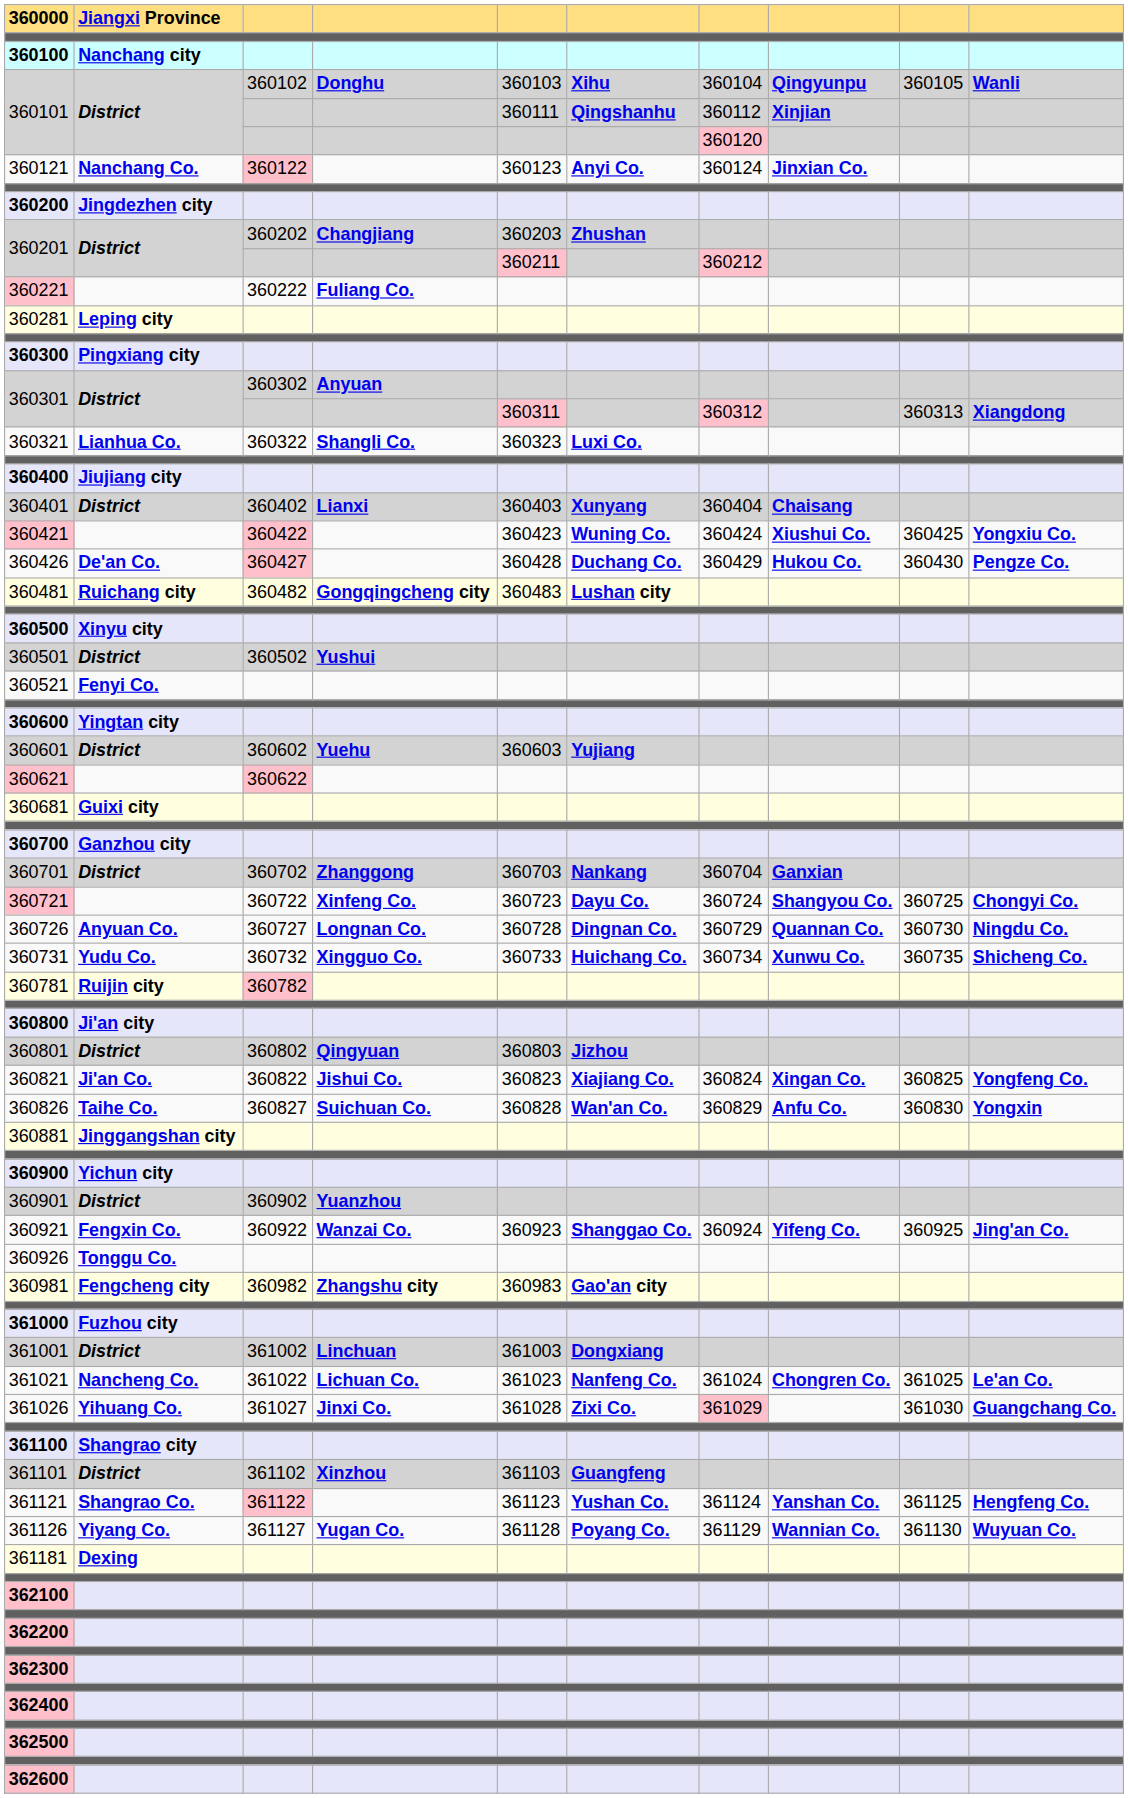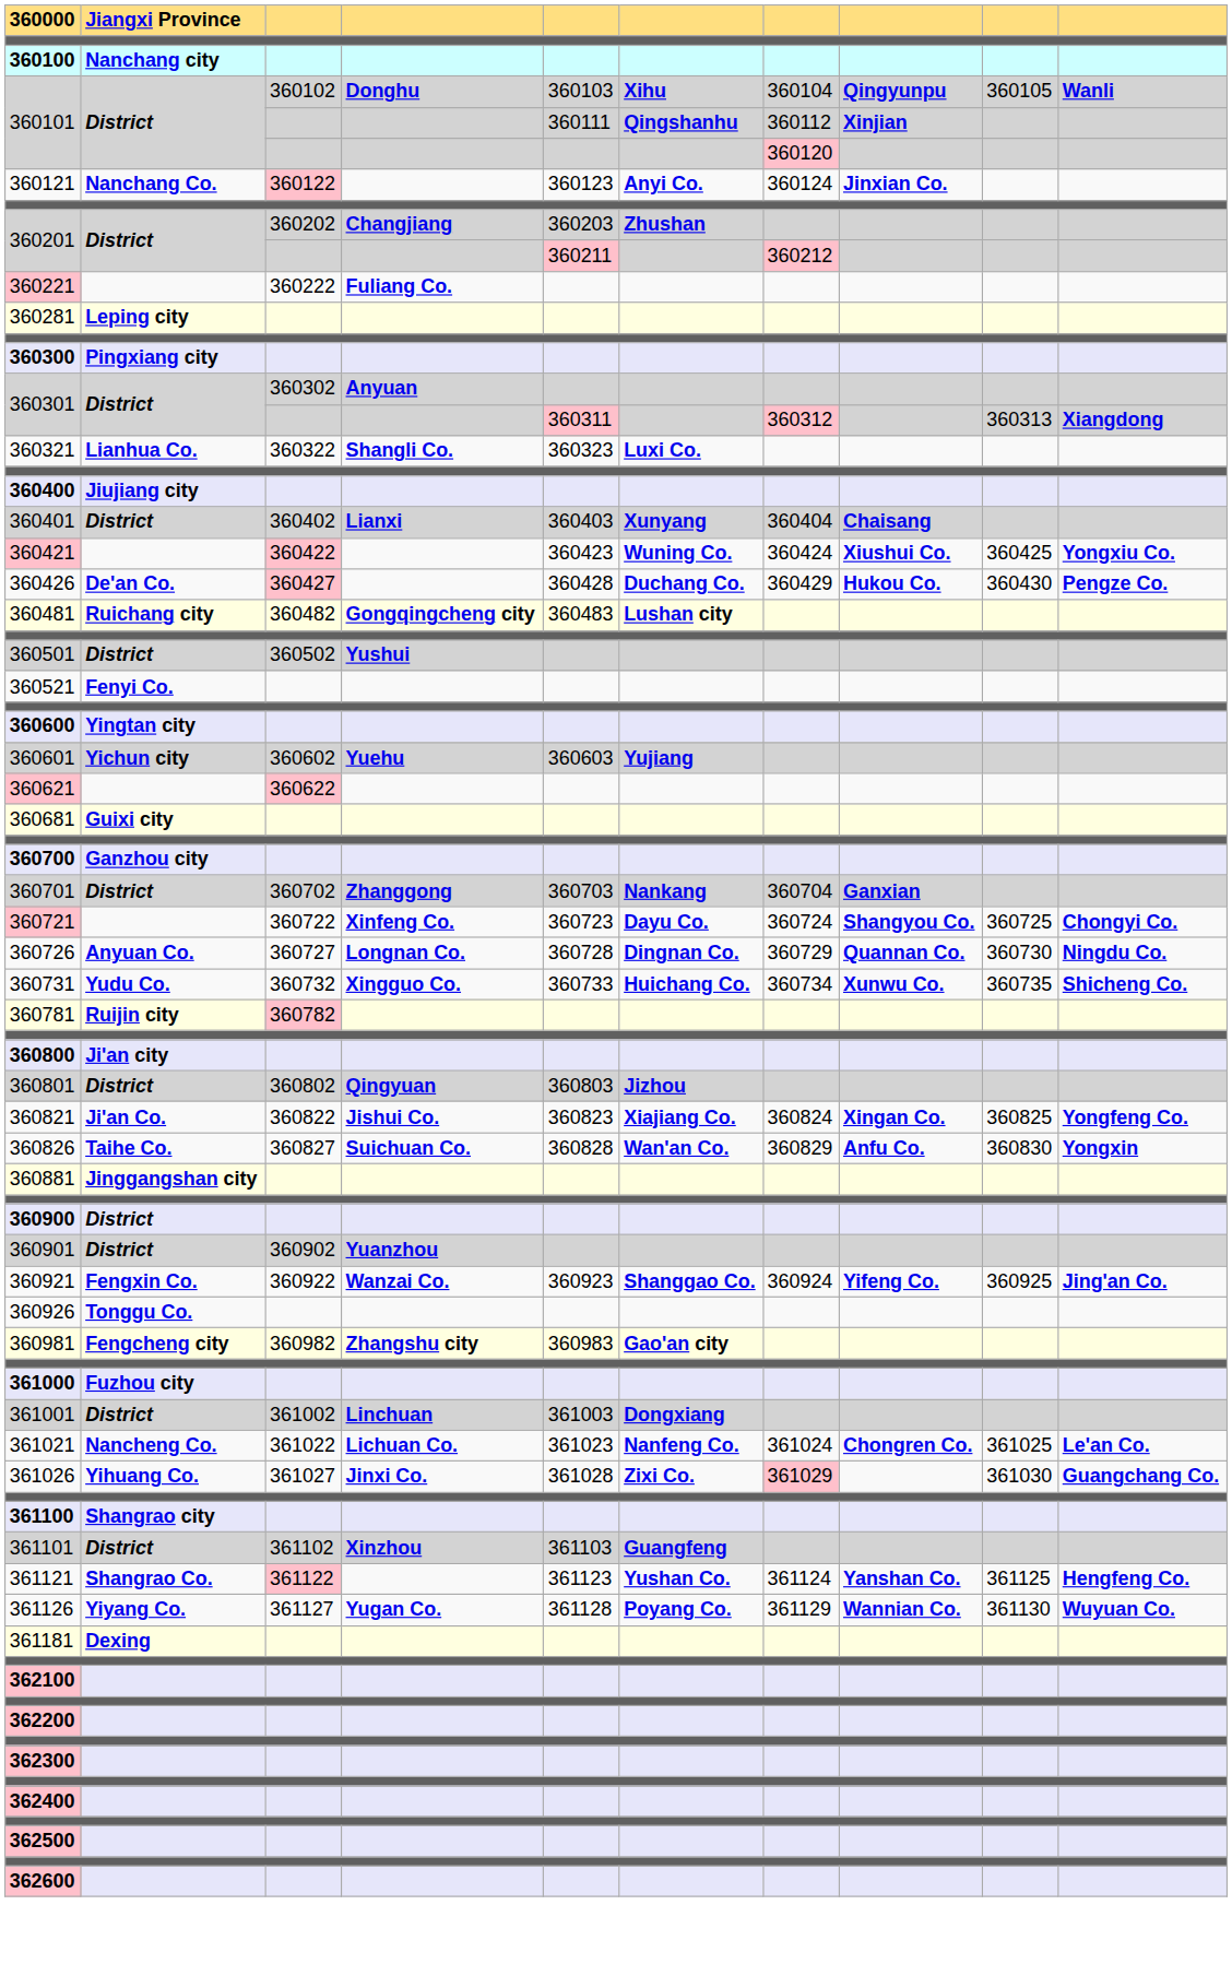 <table class="wikitable" align="center" width="1000">
 <tr ---- style="background:#FFDF80">
 <td><strong>360000</strong></td>
 <td><strong><a href='#'>Jiangxi</a> Province</strong><br></td>
 <td></td>
 <td></td>
 <td></td>
 <td></td>
 <td></td>
 <td></td>
 <td></td>
 <td></td>
 </tr>
 <tr style="background:#606060; height:2pt">
 <td colspan="10"></td>
 </tr>
 <tr ---- style="background:#CCFFFF">
 <td><strong>360100</strong></td>
 <td><strong><a href='#'>Nanchang</a> city</strong><br></td>
 <td></td>
 <td></td>
 <td></td>
 <td></td>
 <td></td>
 <td></td>
 <td></td>
 <td></td>
 </tr>
 <tr ---- style="background:#D3D3D3">
 <td rowspan="3">360101</td>
 <td rowspan="3"><strong><em>District</em></strong><br></td>
 <td>360102</td>
 <td><a href='#'><strong>Donghu</strong></a><br></td>
 <td>360103</td>
 <td><a href='#'><strong>Xihu</strong></a><br></td>
 <td>360104</td>
 <td><a href='#'><strong>Qingyunpu</strong></a><br></td>
 <td>360105</td>
 <td><a href='#'><strong>Wanli</strong></a><br></td>
 </tr>
 <tr ---- style="background:#D3D3D3">
 <td></td>
 <td></td>
 <td>360111</td>
 <td><a href='#'><strong>Qingshanhu</strong></a><br></td>
 <td>360112</td>
 <td><a href='#'><strong>Xinjian</strong></a><br></td>
 <td></td>
 <td></td>
 </tr>
 <tr ---- style="background:#D3D3D3">
 <td></td>
 <td></td>
 <td></td>
 <td></td>
 <td bgcolor="#FFC0CB">360120</td>
 <td><br></td>
 <td></td>
 <td></td>
 </tr>
 <tr ---->
 <td>360121</td>
 <td><a href='#'><strong>Nanchang Co.</strong></a><br></td>
 <td bgcolor="#FFC0CB">360122</td>
 <td><br></td>
 <td>360123</td>
 <td><a href='#'><strong>Anyi Co.</strong></a><br></td>
 <td>360124</td>
 <td><a href='#'><strong>Jinxian Co.</strong></a><br></td>
 <td></td>
 <td></td>
 </tr>
 <tr style="background:#606060; height:2pt">
 <td colspan="10"></td>
-</tr>
-<tr ---- style="background:#E6E6FA">
-<td><strong>360200</strong></td>
-<td><strong><a href='#'>Jingdezhen</a> city</strong><br></td>
-<td></td>
-<td></td>
-<td></td>
-<td></td>
-<td></td>
-<td></td>
-<td></td>
-<td></td>
 </tr>
 <tr ---- style="background:#D3D3D3">
 <td rowspan="2">360201</td>
 <td rowspan="2"><strong><em>District</em></strong><br></td>
 <td>360202</td>
 <td><a href='#'><strong>Changjiang</strong></a><br></td>
 <td>360203</td>
 <td><a href='#'><strong>Zhushan</strong></a><br></td>
 <td></td>
 <td></td>
 <td></td>
 <td></td>
 </tr>
 <tr ---- style="background:#D3D3D3">
 <td></td>
 <td></td>
 <td bgcolor="#FFC0CB">360211</td>
 <td><br></td>
 <td bgcolor="#FFC0CB">360212</td>
 <td><br></td>
 <td></td>
 <td></td>
 </tr>
 <tr ---->
 <td bgcolor="#FFC0CB">360221</td>
 <td><br></td>
 <td>360222</td>
 <td><a href='#'><strong>Fuliang Co.</strong></a><br></td>
 <td></td>
 <td></td>
 <td></td>
 <td></td>
 <td></td>
 <td></td>
 </tr>
 <tr ---- style="background:lightyellow">
 <td>360281</td>
 <td><strong><a href='#'>Leping</a> city</strong><br></td>
 <td></td>
 <td></td>
 <td></td>
 <td></td>
 <td></td>
 <td></td>
 <td></td>
 <td></td>
 </tr>
 <tr style="background:#606060; height:2pt">
 <td colspan="10"></td>
 </tr>
 <tr ---- style="background:#E6E6FA">
 <td><strong>360300</strong></td>
 <td><strong><a href='#'>Pingxiang</a> city</strong><br></td>
 <td></td>
 <td></td>
 <td></td>
 <td></td>
 <td></td>
 <td></td>
 <td></td>
 <td></td>
 </tr>
 <tr ---- style="background:#D3D3D3">
 <td rowspan="2">360301</td>
 <td rowspan="2"><strong><em>District</em></strong><br></td>
 <td>360302</td>
 <td><a href='#'><strong>Anyuan</strong></a><br></td>
 <td></td>
 <td></td>
 <td></td>
 <td></td>
 <td></td>
 <td></td>
 </tr>
 <tr ---- style="background:#D3D3D3">
 <td></td>
 <td></td>
 <td bgcolor="#FFC0CB">360311</td>
 <td><br></td>
 <td bgcolor="#FFC0CB">360312</td>
 <td><br></td>
 <td>360313</td>
 <td><a href='#'><strong>Xiangdong</strong></a><br></td>
 </tr>
 <tr ---->
 <td>360321</td>
 <td><a href='#'><strong>Lianhua Co.</strong></a><br></td>
 <td>360322</td>
 <td><a href='#'><strong>Shangli Co.</strong></a><br></td>
 <td>360323</td>
 <td><a href='#'><strong>Luxi Co.</strong></a><br></td>
 <td></td>
 <td></td>
 <td></td>
 <td></td>
 </tr>
 <tr style="background:#606060; height:2pt">
 <td colspan="10"></td>
 </tr>
 <tr ---- style="background:#E6E6FA">
 <td><strong>360400</strong></td>
 <td><strong><a href='#'>Jiujiang</a> city</strong><br></td>
 <td></td>
 <td></td>
 <td></td>
 <td></td>
 <td></td>
 <td></td>
 <td></td>
 <td></td>
 </tr>
 <tr ---- style="background:#D3D3D3">
 <td>360401</td>
 <td><strong><em>District</em></strong><br></td>
 <td>360402</td>
 <td><a href='#'><strong>Lianxi</strong></a><br></td>
 <td>360403</td>
 <td><a href='#'><strong>Xunyang</strong></a><br></td>
 <td>360404</td>
 <td><a href='#'><strong>Chaisang</strong></a><br></td>
 <td></td>
 <td></td>
 </tr>
 <tr ---->
 <td bgcolor="#FFC0CB">360421</td>
 <td><br></td>
 <td bgcolor="#FFC0CB">360422</td>
 <td><br></td>
 <td>360423</td>
 <td><a href='#'><strong>Wuning Co.</strong></a><br></td>
 <td>360424</td>
 <td><a href='#'><strong>Xiushui Co.</strong></a><br></td>
 <td>360425</td>
 <td><a href='#'><strong>Yongxiu Co.</strong></a><br></td>
 </tr>
 <tr ---->
 <td>360426</td>
 <td><a href='#'><strong>De'an Co.</strong></a><br></td>
 <td bgcolor="#FFC0CB">360427</td>
 <td><br></td>
 <td>360428</td>
 <td><a href='#'><strong>Duchang Co.</strong></a><br></td>
 <td>360429</td>
 <td><a href='#'><strong>Hukou Co.</strong></a><br></td>
 <td>360430</td>
 <td><a href='#'><strong>Pengze Co.</strong></a><br></td>
 </tr>
 <tr ---- style="background:lightyellow">
 <td>360481</td>
 <td><strong><a href='#'>Ruichang</a> city</strong><br></td>
 <td>360482</td>
 <td><strong><a href='#'>Gongqingcheng</a> city</strong><br></td>
 <td>360483</td>
 <td><strong><a href='#'>Lushan</a> city</strong><br></td>
 <td></td>
 <td></td>
 <td></td>
 <td></td>
 </tr>
 <tr style="background:#606060; height:2pt">
 <td colspan="10"></td>
 </tr>
-<tr ---- style="background:#E6E6FA">
-<td><strong>360500</strong></td>
-<td><strong><a href='#'>Xinyu</a> city</strong><br></td>
-<td></td>
-<td></td>
-<td></td>
-<td></td>
-<td></td>
-<td></td>
-<td></td>
-<td></td>
-</tr>
 <tr ---- style="background:#D3D3D3">
 <td>360501</td>
 <td><strong><em>District</em></strong><br></td>
 <td>360502</td>
 <td><a href='#'><strong>Yushui</strong></a><br></td>
 <td></td>
 <td></td>
 <td></td>
 <td></td>
 <td></td>
 <td></td>
 </tr>
 <tr ---->
 <td>360521</td>
 <td><a href='#'><strong>Fenyi Co.</strong></a><br></td>
 <td></td>
 <td></td>
 <td></td>
 <td></td>
 <td></td>
 <td></td>
 <td></td>
 <td></td>
 </tr>
 <tr style="background:#606060; height:2pt">
 <td colspan="10"></td>
 </tr>
 <tr ---- style="background:#E6E6FA">
 <td><strong>360600</strong></td>
 <td><strong><a href='#'>Yingtan</a> city</strong><br></td>
 <td></td>
 <td></td>
 <td></td>
 <td></td>
 <td></td>
 <td></td>
 <td></td>
 <td></td>
 </tr>
 <tr ---- style="background:#D3D3D3">
 <td>360601</td>
-<td><strong><em>District</em></strong><br></td>
+<td><strong><a href='#'>Yichun</a> city</strong><br></td>
 <td>360602</td>
 <td><a href='#'><strong>Yuehu</strong></a><br></td>
 <td>360603</td>
 <td><a href='#'><strong>Yujiang</strong></a><br></td>
 <td></td>
 <td></td>
 <td></td>
 <td></td>
 </tr>
 <tr ---->
 <td bgcolor="#FFC0CB">360621</td>
 <td><br></td>
 <td bgcolor="#FFC0CB">360622</td>
 <td><br></td>
 <td></td>
 <td></td>
 <td></td>
 <td></td>
 <td></td>
 <td></td>
 </tr>
 <tr ---- style="background:lightyellow">
 <td>360681</td>
 <td><strong><a href='#'>Guixi</a> city</strong><br></td>
 <td></td>
 <td></td>
 <td></td>
 <td></td>
 <td></td>
 <td></td>
 <td></td>
 <td></td>
 </tr>
 <tr style="background:#606060; height:2pt">
 <td colspan="10"></td>
 </tr>
 <tr ---- style="background:#E6E6FA">
 <td><strong>360700</strong></td>
 <td><strong><a href='#'>Ganzhou</a> city</strong><br></td>
 <td></td>
 <td></td>
 <td></td>
 <td></td>
 <td></td>
 <td></td>
 <td></td>
 <td></td>
 </tr>
 <tr ---- style="background:#D3D3D3">
 <td>360701</td>
 <td><strong><em>District</em></strong><br></td>
 <td>360702</td>
 <td><a href='#'><strong>Zhanggong</strong></a><br></td>
 <td>360703</td>
 <td><a href='#'><strong>Nankang</strong></a><br></td>
 <td>360704</td>
 <td><a href='#'><strong>Ganxian</strong></a><br></td>
 <td></td>
 <td></td>
 </tr>
 <tr ---->
 <td bgcolor="#FFC0CB">360721</td>
 <td><br></td>
 <td>360722</td>
 <td><a href='#'><strong>Xinfeng Co.</strong></a><br></td>
 <td>360723</td>
 <td><a href='#'><strong>Dayu Co.</strong></a><br></td>
 <td>360724</td>
 <td><a href='#'><strong>Shangyou Co.</strong></a><br></td>
 <td>360725</td>
 <td><a href='#'><strong>Chongyi Co.</strong></a><br></td>
 </tr>
 <tr ---->
 <td>360726</td>
 <td><a href='#'><strong>Anyuan Co.</strong></a><br></td>
 <td>360727</td>
 <td><a href='#'><strong>Longnan Co.</strong></a><br></td>
 <td>360728</td>
 <td><a href='#'><strong>Dingnan Co.</strong></a><br></td>
 <td>360729</td>
 <td><a href='#'><strong>Quannan Co.</strong></a><br></td>
 <td>360730</td>
 <td><a href='#'><strong>Ningdu Co.</strong></a><br></td>
 </tr>
 <tr ---->
 <td>360731</td>
 <td><a href='#'><strong>Yudu Co.</strong></a><br></td>
 <td>360732</td>
 <td><a href='#'><strong>Xingguo Co.</strong></a><br></td>
 <td>360733</td>
 <td><a href='#'><strong>Huichang Co.</strong></a><br></td>
 <td>360734</td>
 <td><a href='#'><strong>Xunwu Co.</strong></a><br></td>
 <td>360735</td>
 <td><a href='#'><strong>Shicheng Co.</strong></a><br></td>
 </tr>
 <tr ---- style="background:lightyellow">
 <td>360781</td>
 <td><strong><a href='#'>Ruijin</a> city</strong><br></td>
 <td bgcolor="#FFC0CB">360782</td>
 <td><br></td>
 <td></td>
 <td></td>
 <td></td>
 <td></td>
 <td></td>
 <td></td>
 </tr>
 <tr style="background:#606060; height:2pt">
 <td colspan="10"></td>
 </tr>
 <tr ---- style="background:#E6E6FA">
 <td><strong>360800</strong></td>
 <td><strong><a href='#'>Ji'an</a> city</strong><br></td>
 <td></td>
 <td></td>
 <td></td>
 <td></td>
 <td></td>
 <td></td>
 <td></td>
 <td></td>
 </tr>
 <tr ---- style="background:#D3D3D3">
 <td>360801</td>
 <td><strong><em>District</em></strong><br></td>
 <td>360802</td>
 <td><a href='#'><strong>Qingyuan</strong></a><br></td>
 <td>360803</td>
 <td><a href='#'><strong>Jizhou</strong></a><br></td>
 <td></td>
 <td></td>
 <td></td>
 <td></td>
 </tr>
 <tr ---->
 <td>360821</td>
 <td><a href='#'><strong>Ji'an Co.</strong></a><br></td>
 <td>360822</td>
 <td><a href='#'><strong>Jishui Co.</strong></a><br></td>
 <td>360823</td>
 <td><a href='#'><strong>Xiajiang Co.</strong></a><br></td>
 <td>360824</td>
 <td><a href='#'><strong>Xingan Co.</strong></a><br></td>
 <td>360825</td>
 <td><a href='#'><strong>Yongfeng Co.</strong></a><br></td>
 </tr>
 <tr ---->
 <td>360826</td>
 <td><a href='#'><strong>Taihe Co.</strong></a><br></td>
 <td>360827</td>
 <td><a href='#'><strong>Suichuan Co.</strong></a><br></td>
 <td>360828</td>
 <td><a href='#'><strong>Wan'an Co.</strong></a><br></td>
 <td>360829</td>
 <td><a href='#'><strong>Anfu Co.</strong></a><br></td>
 <td>360830</td>
 <td><a href='#'><strong>Yongxin</strong></a><br></td>
 </tr>
 <tr ---- style="background:lightyellow">
 <td>360881</td>
 <td><strong><a href='#'>Jinggangshan</a> city</strong><br></td>
 <td></td>
 <td></td>
 <td></td>
 <td></td>
 <td></td>
 <td></td>
 <td></td>
 <td></td>
 </tr>
 <tr style="background:#606060; height:2pt">
 <td colspan="10"></td>
 </tr>
 <tr ---- style="background:#E6E6FA">
 <td><strong>360900</strong></td>
-<td><strong><a href='#'>Yichun</a> city</strong><br></td>
+<td><strong><em>District</em></strong><br></td>
 <td></td>
 <td></td>
 <td></td>
 <td></td>
 <td></td>
 <td></td>
 <td></td>
 <td></td>
 </tr>
 <tr ---- style="background:#D3D3D3">
 <td>360901</td>
 <td><strong><em>District</em></strong><br></td>
 <td>360902</td>
 <td><a href='#'><strong>Yuanzhou</strong></a><br></td>
 <td></td>
 <td></td>
 <td></td>
 <td></td>
 <td></td>
 <td></td>
 </tr>
 <tr ---->
 <td>360921</td>
 <td><a href='#'><strong>Fengxin Co.</strong></a><br></td>
 <td>360922</td>
 <td><a href='#'><strong>Wanzai Co.</strong></a><br></td>
 <td>360923</td>
 <td><a href='#'><strong>Shanggao Co.</strong></a><br></td>
 <td>360924</td>
 <td><a href='#'><strong>Yifeng Co.</strong></a><br></td>
 <td>360925</td>
 <td><a href='#'><strong>Jing'an Co.</strong></a><br></td>
 </tr>
 <tr ---->
 <td>360926</td>
 <td><a href='#'><strong>Tonggu Co.</strong></a><br></td>
 <td></td>
 <td></td>
 <td></td>
 <td></td>
 <td></td>
 <td></td>
 <td></td>
 <td></td>
 </tr>
 <tr ---- style="background:lightyellow">
 <td>360981</td>
 <td><strong><a href='#'>Fengcheng</a> city</strong><br></td>
 <td>360982</td>
 <td><strong><a href='#'>Zhangshu</a> city</strong><br></td>
 <td>360983</td>
 <td><strong><a href='#'>Gao'an</a> city</strong><br></td>
 <td></td>
 <td></td>
 <td></td>
 <td></td>
 </tr>
 <tr style="background:#606060; height:2pt">
 <td colspan="10"></td>
 </tr>
 <tr ---- style="background:#E6E6FA">
 <td><strong>361000</strong></td>
 <td><strong><a href='#'>Fuzhou</a> city</strong><br></td>
 <td></td>
 <td></td>
 <td></td>
 <td></td>
 <td></td>
 <td></td>
 <td></td>
 <td></td>
 </tr>
 <tr ---- style="background:#D3D3D3">
 <td>361001</td>
 <td><strong><em>District</em></strong><br></td>
 <td>361002</td>
 <td><a href='#'><strong>Linchuan</strong></a><br></td>
 <td>361003</td>
 <td><a href='#'><strong>Dongxiang</strong></a><br></td>
 <td></td>
 <td></td>
 <td></td>
 <td></td>
 </tr>
 <tr ---->
 <td>361021</td>
 <td><a href='#'><strong>Nancheng Co.</strong></a><br></td>
 <td>361022</td>
 <td><a href='#'><strong>Lichuan Co.</strong></a><br></td>
 <td>361023</td>
 <td><a href='#'><strong>Nanfeng Co.</strong></a><br></td>
 <td>361024</td>
 <td><a href='#'><strong>Chongren Co.</strong></a><br></td>
 <td>361025</td>
 <td><a href='#'><strong>Le'an Co.</strong></a><br></td>
 </tr>
 <tr ---->
 <td>361026</td>
 <td><a href='#'><strong>Yihuang Co.</strong></a><br></td>
 <td>361027</td>
 <td><a href='#'><strong>Jinxi Co.</strong></a><br></td>
 <td>361028</td>
 <td><a href='#'><strong>Zixi Co.</strong></a><br></td>
 <td bgcolor="#FFC0CB">361029</td>
 <td><br></td>
 <td>361030</td>
 <td><a href='#'><strong>Guangchang Co.</strong></a><br></td>
 </tr>
 <tr style="background:#606060; height:2pt">
 <td colspan="10"></td>
 </tr>
 <tr ---- style="background:#E6E6FA">
 <td><strong>361100</strong></td>
 <td><strong><a href='#'>Shangrao</a> city</strong><br></td>
 <td></td>
 <td></td>
 <td></td>
 <td></td>
 <td></td>
 <td></td>
 <td></td>
 <td></td>
 </tr>
 <tr ---- style="background:#D3D3D3">
 <td>361101</td>
 <td><strong><em>District</em></strong><br></td>
 <td>361102</td>
 <td><a href='#'><strong>Xinzhou</strong></a><br></td>
 <td>361103</td>
 <td><a href='#'><strong>Guangfeng</strong></a><br></td>
 <td></td>
 <td></td>
 <td></td>
 <td></td>
 </tr>
 <tr ---->
 <td>361121</td>
 <td><a href='#'><strong>Shangrao Co.</strong></a><br></td>
 <td bgcolor="#FFC0CB">361122</td>
 <td><br></td>
 <td>361123</td>
 <td><a href='#'><strong>Yushan Co.</strong></a><br></td>
 <td>361124</td>
 <td><a href='#'><strong>Yanshan Co.</strong></a><br></td>
 <td>361125</td>
 <td><a href='#'><strong>Hengfeng Co.</strong></a><br></td>
 </tr>
 <tr ---->
 <td>361126</td>
 <td><a href='#'><strong>Yiyang Co.</strong></a><br></td>
 <td>361127</td>
 <td><a href='#'><strong>Yugan Co.</strong></a><br></td>
 <td>361128</td>
 <td><a href='#'><strong>Poyang Co.</strong></a><br></td>
 <td>361129</td>
 <td><a href='#'><strong>Wannian Co.</strong></a><br></td>
 <td>361130</td>
 <td><a href='#'><strong>Wuyuan Co.</strong></a><br></td>
 </tr>
 <tr ---- style="background:lightyellow">
 <td>361181</td>
 <td><a href='#'><strong>Dexing</strong></a><br></td>
 <td></td>
 <td></td>
 <td></td>
 <td></td>
 <td></td>
 <td></td>
 <td></td>
 <td></td>
 </tr>
 <tr style="background:#606060; height:2pt">
 <td colspan="10"></td>
 </tr>
 <tr ---- style="background:#E6E6FA">
 <td bgcolor="#FFC0CB"><strong>362100</strong></td>
 <td><br></td>
 <td></td>
 <td></td>
 <td></td>
 <td></td>
 <td></td>
 <td></td>
 <td></td>
 <td></td>
 </tr>
 <tr style="background:#606060; height:2pt">
 <td colspan="10"></td>
 </tr>
 <tr ---- style="background:#E6E6FA">
 <td bgcolor="#FFC0CB"><strong>362200</strong></td>
 <td><br></td>
 <td></td>
 <td></td>
 <td></td>
 <td></td>
 <td></td>
 <td></td>
 <td></td>
 <td></td>
 </tr>
 <tr style="background:#606060; height:2pt">
 <td colspan="10"></td>
 </tr>
 <tr ---- style="background:#E6E6FA">
 <td bgcolor="#FFC0CB"><strong>362300</strong></td>
 <td><br></td>
 <td></td>
 <td></td>
 <td></td>
 <td></td>
 <td></td>
 <td></td>
 <td></td>
 <td></td>
 </tr>
 <tr style="background:#606060; height:2pt">
 <td colspan="10"></td>
 </tr>
 <tr ---- style="background:#E6E6FA">
 <td bgcolor="#FFC0CB"><strong>362400</strong></td>
 <td><br></td>
 <td></td>
 <td></td>
 <td></td>
 <td></td>
 <td></td>
 <td></td>
 <td></td>
 <td></td>
 </tr>
 <tr style="background:#606060; height:2pt">
 <td colspan="10"></td>
 </tr>
 <tr ---- style="background:#E6E6FA">
 <td bgcolor="#FFC0CB"><strong>362500</strong></td>
 <td><br></td>
 <td></td>
 <td></td>
 <td></td>
 <td></td>
 <td></td>
 <td></td>
 <td></td>
 <td></td>
 </tr>
 <tr style="background:#606060; height:2pt">
 <td colspan="10"></td>
 </tr>
 <tr ---- style="background:#E6E6FA">
 <td bgcolor="#FFC0CB"><strong>362600</strong></td>
 <td><br></td>
 <td></td>
 <td></td>
 <td></td>
 <td></td>
 <td></td>
 <td></td>
 <td></td>
 <td></td>
 </tr>
 </table>
